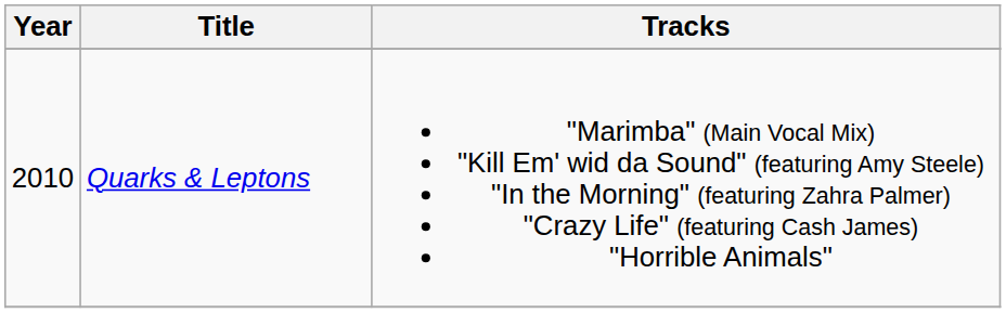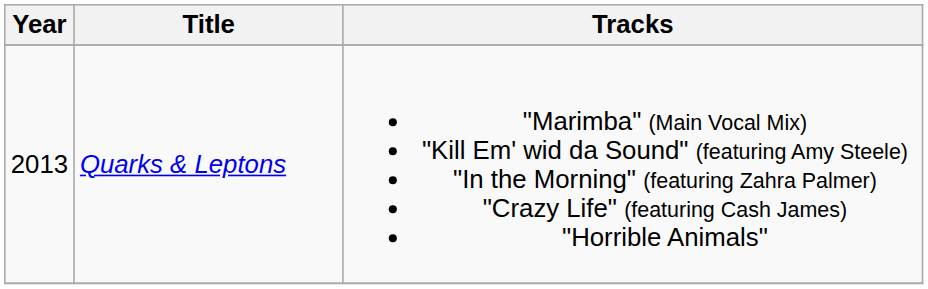 <table class="wikitable" style="text-align:center;">
 <tr>
 <th style="width:2em;">Year</th>
 <th style="width:10em;">Title</th>
 <th style="width:22em;">Tracks</th>
 </tr>
 <tr>
 </tr>
 <tr>
-<td>2010</td>
+<td>2013</td>
 <td style="text-align:left;"><em><a href='#'>Quarks & Leptons</a></em></td>
 <td><br><ul><li>"Marimba" <small>(Main Vocal Mix)</small></li><li>"Kill Em' wid da Sound" <small>(featuring Amy Steele)</small></li><li>"In the Morning" <small>(featuring Zahra Palmer)</small></li><li>"Crazy Life" <small>(featuring Cash James)</small></li><li>"Horrible Animals"</li></ul></td>
 </tr>
 <tr>
 </tr>
 </table>
